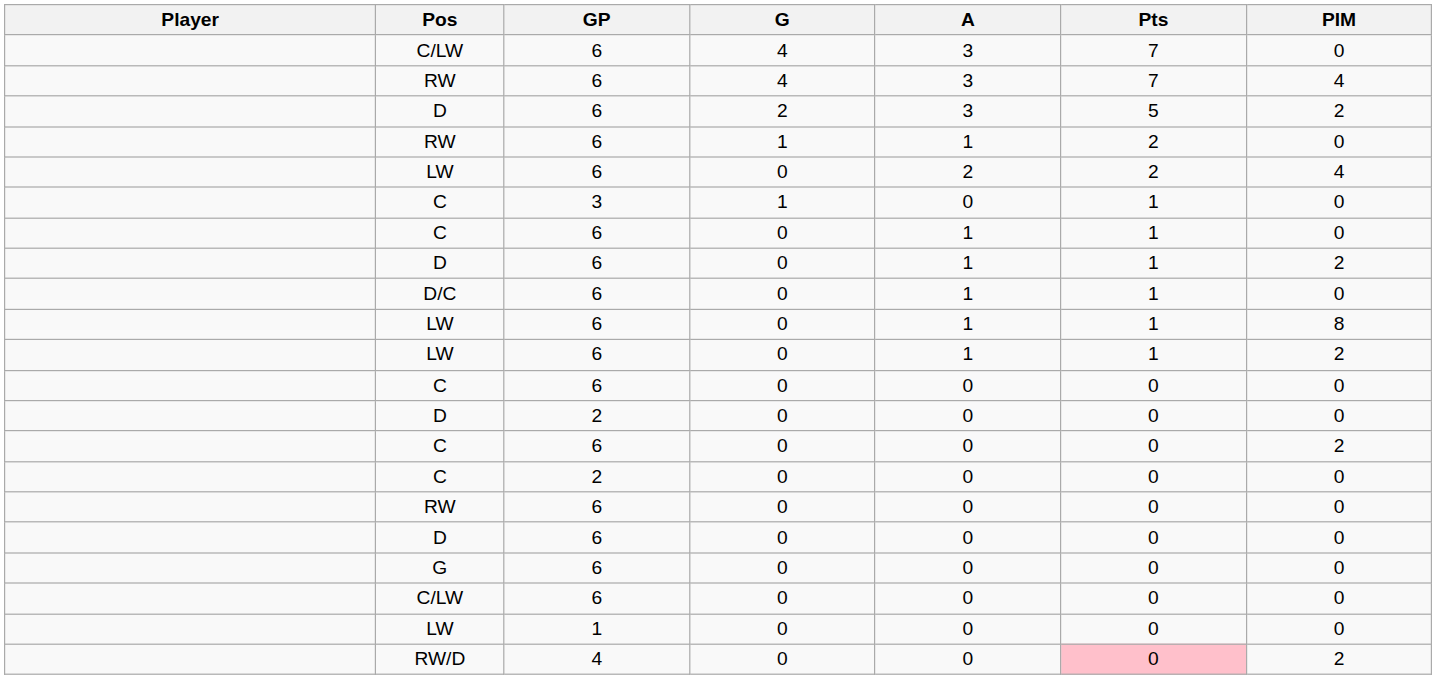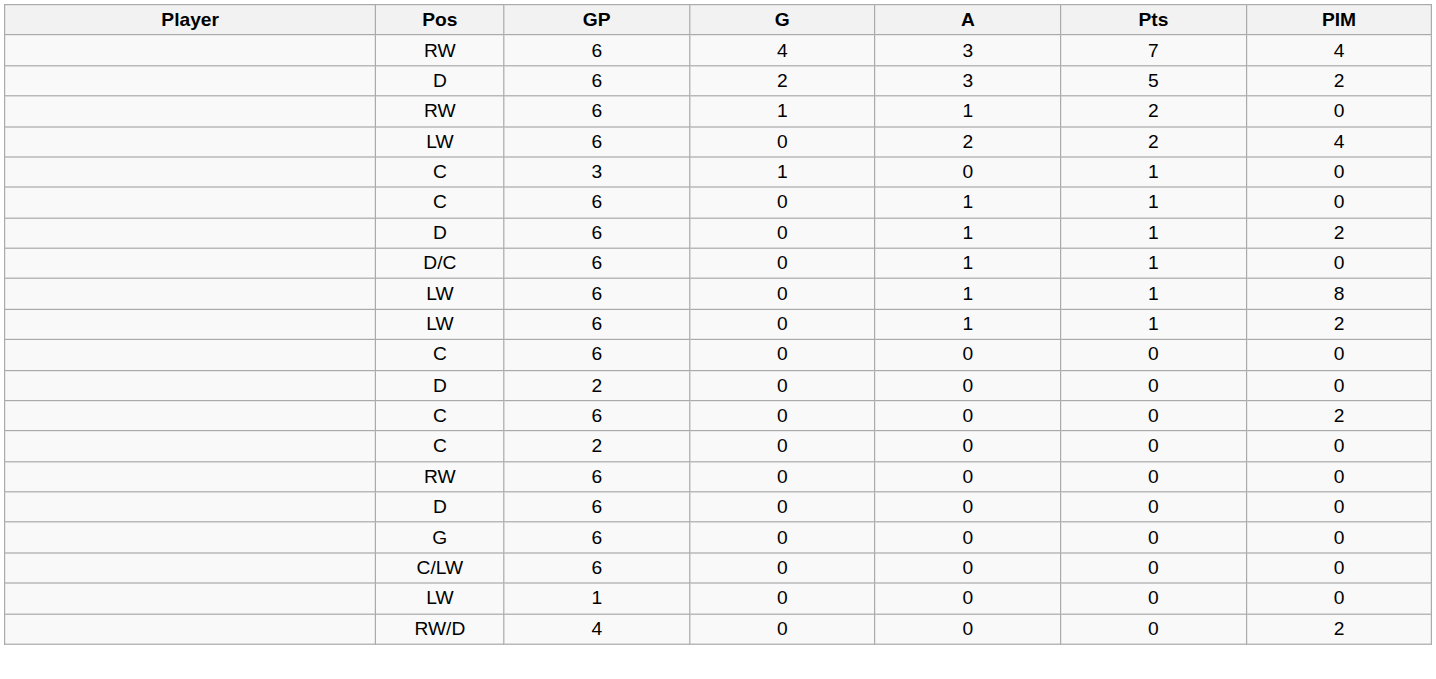 <table class="wikitable sortable" width="60%">
 <tr ALIGN="center">
 <th bgcolor="#DDDDFF" width="10%">Player</th>
 <th bgcolor="#DDDDFF" width="3%" title="Position">Pos</th>
 <th bgcolor="#DDDDFF" width="5%" title="Games played">GP</th>
 <th bgcolor="#DDDDFF" width="5%" title="Goals">G</th>
 <th bgcolor="#DDDDFF" width="5%" title="Assists">A</th>
 <th bgcolor="#DDDDFF" width="5%" title="Points">Pts</th>
 <th bgcolor="#DDDDFF" width="5%" title="Penalties in Minutes">PIM</th>
-</tr>
-<tr align="center">
-<td align="right"></td>
-<td>C/LW</td>
-<td>6</td>
-<td>4</td>
-<td>3</td>
-<td>7</td>
-<td>0</td>
 </tr>
 <tr align="center">
 <td align="right"></td>
 <td>RW</td>
 <td>6</td>
 <td>4</td>
 <td>3</td>
 <td>7</td>
 <td>4</td>
 </tr>
 <tr align="center">
 <td align="right"></td>
 <td>D</td>
 <td>6</td>
 <td>2</td>
 <td>3</td>
 <td>5</td>
 <td>2</td>
 </tr>
 <tr align="center">
 <td align="right"></td>
 <td>RW</td>
 <td>6</td>
 <td>1</td>
 <td>1</td>
 <td>2</td>
 <td>0</td>
 </tr>
 <tr align="center">
 <td align="right"></td>
 <td>LW</td>
 <td>6</td>
 <td>0</td>
 <td>2</td>
 <td>2</td>
 <td>4</td>
 </tr>
 <tr align="center">
 <td align="right"></td>
 <td>C</td>
 <td>3</td>
 <td>1</td>
 <td>0</td>
 <td>1</td>
 <td>0</td>
 </tr>
 <tr align="center">
 <td align="right"></td>
 <td>C</td>
 <td>6</td>
 <td>0</td>
 <td>1</td>
 <td>1</td>
 <td>0</td>
 </tr>
 <tr align="center">
 <td align="right"></td>
 <td>D</td>
 <td>6</td>
 <td>0</td>
 <td>1</td>
 <td>1</td>
 <td>2</td>
 </tr>
 <tr align="center">
 <td align="right"></td>
 <td>D/C</td>
 <td>6</td>
 <td>0</td>
 <td>1</td>
 <td>1</td>
 <td>0</td>
 </tr>
 <tr align="center">
 <td align="right"></td>
 <td>LW</td>
 <td>6</td>
 <td>0</td>
 <td>1</td>
 <td>1</td>
 <td>8</td>
 </tr>
 <tr align="center">
 <td align="right"></td>
 <td>LW</td>
 <td>6</td>
 <td>0</td>
 <td>1</td>
 <td>1</td>
 <td>2</td>
 </tr>
 <tr align="center">
 <td align="right"></td>
 <td>C</td>
 <td>6</td>
 <td>0</td>
 <td>0</td>
 <td>0</td>
 <td>0</td>
 </tr>
 <tr align="center">
 <td align="right"></td>
 <td>D</td>
 <td>2</td>
 <td>0</td>
 <td>0</td>
 <td>0</td>
 <td>0</td>
 </tr>
 <tr align="center">
 <td align="right"></td>
 <td>C</td>
 <td>6</td>
 <td>0</td>
 <td>0</td>
 <td>0</td>
 <td>2</td>
 </tr>
 <tr align="center">
 <td align="right"></td>
 <td>C</td>
 <td>2</td>
 <td>0</td>
 <td>0</td>
 <td>0</td>
 <td>0</td>
 </tr>
 <tr align="center">
 <td align="right"></td>
 <td>RW</td>
 <td>6</td>
 <td>0</td>
 <td>0</td>
 <td>0</td>
 <td>0</td>
 </tr>
 <tr align="center">
 <td align="right"></td>
 <td>D</td>
 <td>6</td>
 <td>0</td>
 <td>0</td>
 <td>0</td>
 <td>0</td>
 </tr>
 <tr align="center">
 <td align="right"></td>
 <td>G</td>
 <td>6</td>
 <td>0</td>
 <td>0</td>
 <td>0</td>
 <td>0</td>
 </tr>
 <tr align="center">
 <td align="right"></td>
 <td>C/LW</td>
 <td>6</td>
 <td>0</td>
 <td>0</td>
 <td>0</td>
 <td>0</td>
 </tr>
 <tr align="center">
 <td align="right"></td>
 <td>LW</td>
 <td>1</td>
 <td>0</td>
 <td>0</td>
 <td>0</td>
 <td>0</td>
 </tr>
 <tr align="center">
 <td align="right"></td>
 <td>RW/D</td>
 <td>4</td>
 <td>0</td>
 <td>0</td>
-<td style="background: pink;">0</td>
+<td>0</td>
 <td>2</td>
 </tr>
 </table>
